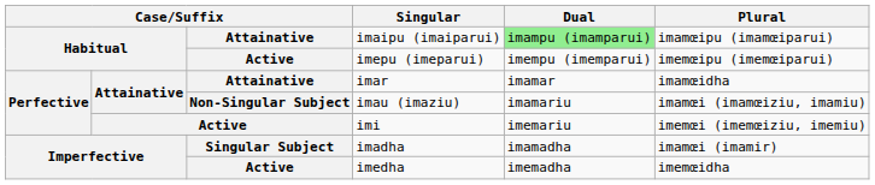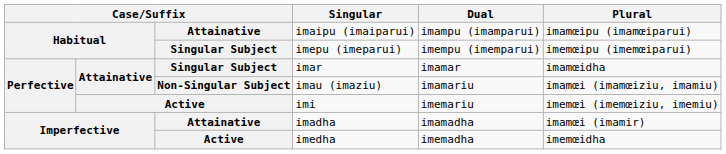 <table class="wikitable">
 <tr>
 <th colspan="3">Case/Suffix</th>
 <th>Singular</th>
 <th>Dual</th>
 <th>Plural</th>
 </tr>
 <tr>
 <th rowspan="2" colspan="2">Habitual</th>
 <th>Attainative</th>
 <td>imaipu (imaiparui)</td>
-<td style="background: lightgreen;">imampu (imamparui)</td>
+<td>imampu (imamparui)</td>
 <td>imamœipu (imamœiparui)</td>
 </tr>
 <tr>
-<th>Active</th>
+<th>Singular Subject</th>
 <td>imepu (imeparui)</td>
 <td>imempu (imemparui)</td>
 <td>imemœipu (imemœiparui)</td>
 </tr>
 <tr>
 <th rowspan="3">Perfective</th>
 <th rowspan="2">Attainative</th>
-<th>Attainative</th>
+<th>Singular Subject</th>
 <td>imar</td>
 <td>imamar</td>
 <td>imamœidha</td>
 </tr>
 <tr>
 <th>Non-Singular Subject</th>
 <td>imau (imaziu)</td>
 <td>imamariu</td>
 <td>imamœi (imamœiziu, imamiu)</td>
 </tr>
 <tr>
 <th colspan="2">Active</th>
 <td>imi</td>
 <td>imemariu</td>
 <td>imemœi (imemœiziu, imemiu)</td>
 </tr>
 <tr>
 <th rowspan="2" colspan="2">Imperfective</th>
-<th>Singular Subject</th>
+<th>Attainative</th>
 <td>imadha</td>
 <td>imamadha</td>
 <td>imamœi (imamir)</td>
 </tr>
 <tr>
 <th>Active</th>
 <td>imedha</td>
 <td>imemadha</td>
 <td>imemœidha</td>
 </tr>
 </table>
